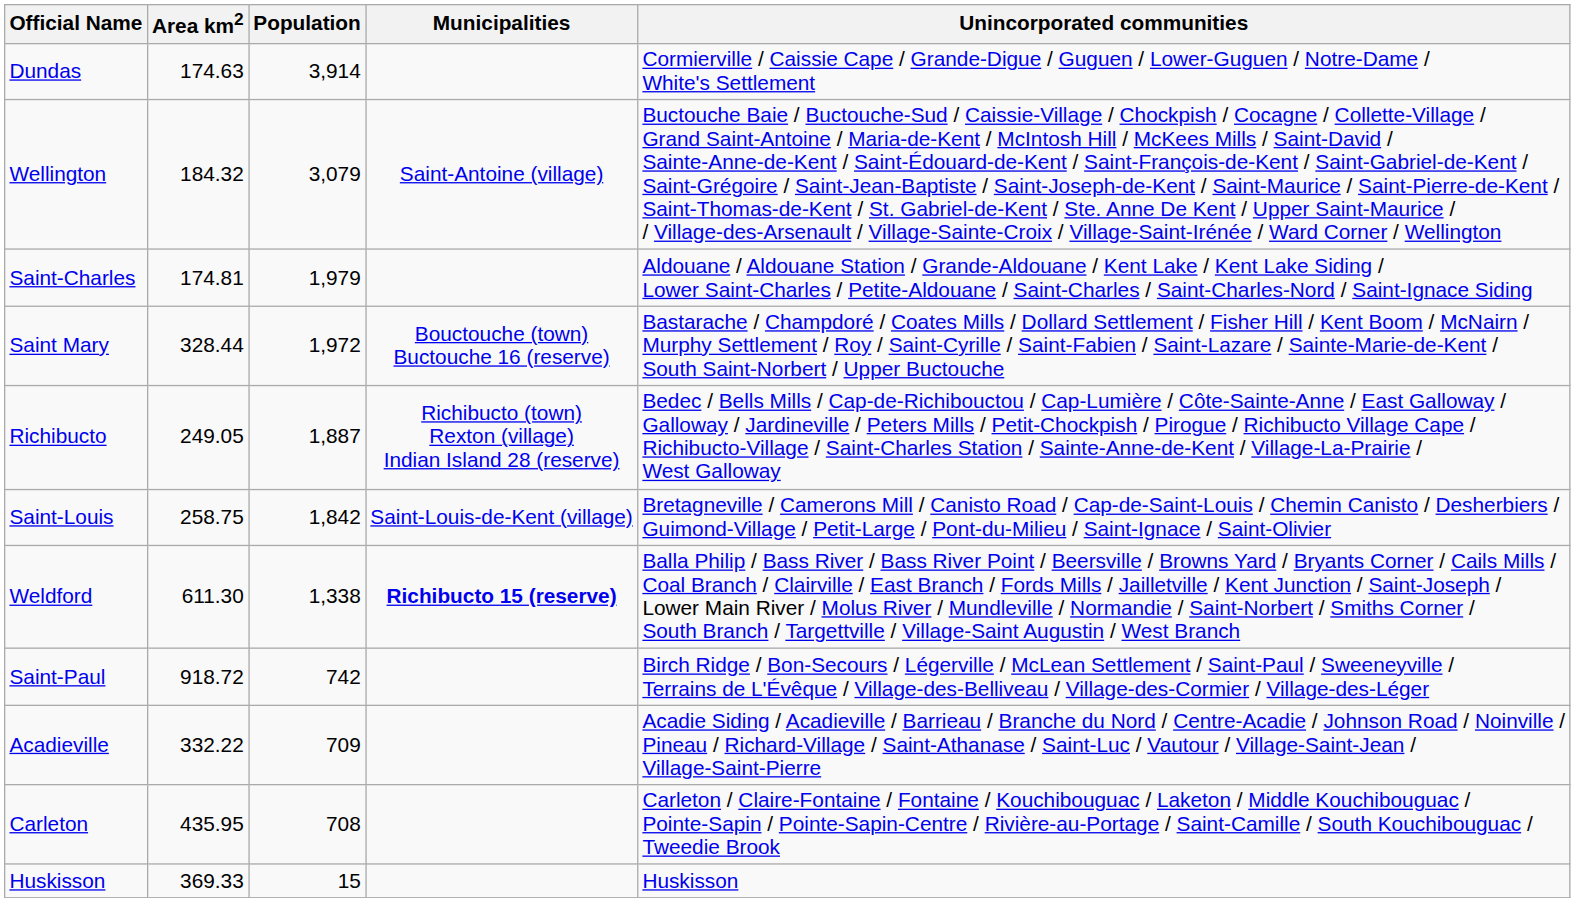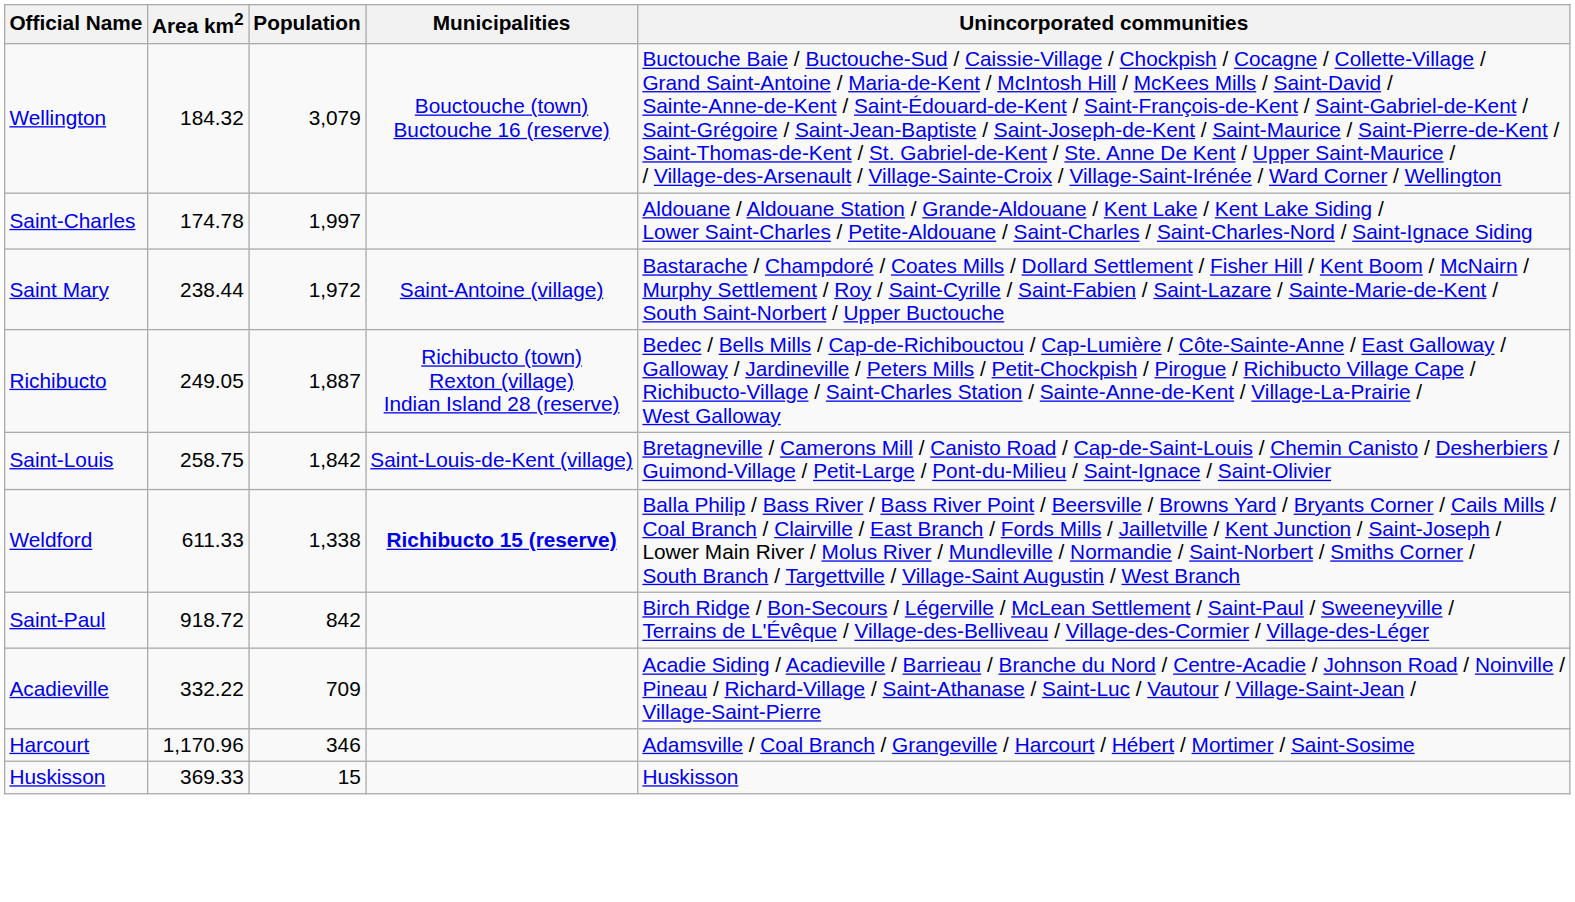 <table class="wikitable">
 <tr>
 <th>Official Name</th>
 <th>Area km<sup>2</sup></th>
 <th>Population</th>
 <th>Municipalities</th>
 <th>Unincorporated communities</th>
 </tr>
 <tr>
-<td><a href='#'>Dundas</a></td>
-<td align="right">174.63</td>
-<td align="right">3,914</td>
-<td align="center"></td>
-<td><a href='#'>Cormierville</a> / <a href='#'>Caissie Cape</a> / <a href='#'>Grande-Digue</a> / <a href='#'>Guguen</a> / <a href='#'>Lower-Guguen</a> / <a href='#'>Notre-Dame</a> / <br><a href='#'>White's Settlement</a></td>
-</tr>
-<tr>
 <td><a href='#'>Wellington</a></td>
 <td align="right">184.32</td>
 <td align="right">3,079</td>
-<td align="center"><a href='#'>Saint-Antoine (village)</a></td>
+<td align="center"><a href='#'>Bouctouche (town)</a><br><a href='#'>Buctouche 16 (reserve)</a></td>
 <td><a href='#'>Buctouche Baie</a> / <a href='#'>Buctouche-Sud</a> / <a href='#'>Caissie-Village</a> / <a href='#'>Chockpish</a> / <a href='#'>Cocagne</a> / <a href='#'>Collette-Village</a> / <br><a href='#'>Grand Saint-Antoine</a> / <a href='#'>Maria-de-Kent</a> / <a href='#'>McIntosh Hill</a> / <a href='#'>McKees Mills</a> / <a href='#'>Saint-David</a> / <br><a href='#'>Sainte-Anne-de-Kent</a> / <a href='#'>Saint-Édouard-de-Kent</a> / <a href='#'>Saint-François-de-Kent</a> / <a href='#'>Saint-Gabriel-de-Kent</a> / <br><a href='#'>Saint-Grégoire</a> / <a href='#'>Saint-Jean-Baptiste</a> / <a href='#'>Saint-Joseph-de-Kent</a> / <a href='#'>Saint-Maurice</a> / <a href='#'>Saint-Pierre-de-Kent</a> / <br><a href='#'>Saint-Thomas-de-Kent</a> / <a href='#'>St. Gabriel-de-Kent</a> / <a href='#'>Ste. Anne De Kent</a> / <a href='#'>Upper Saint-Maurice</a> / <br>/ <a href='#'>Village-des-Arsenault</a> / <a href='#'>Village-Sainte-Croix</a> / <a href='#'>Village-Saint-Irénée</a> / <a href='#'>Ward Corner</a> / <a href='#'>Wellington</a></td>
 </tr>
 <tr>
 <td><a href='#'>Saint-Charles</a></td>
-<td align="right">174.81</td>
-<td align="right">1,979</td>
+<td align="right">174.78</td>
+<td align="right">1,997</td>
 <td align="center"></td>
 <td><a href='#'>Aldouane</a> / <a href='#'>Aldouane Station</a> / <a href='#'>Grande-Aldouane</a> / <a href='#'>Kent Lake</a> / <a href='#'>Kent Lake Siding</a> / <br><a href='#'>Lower Saint-Charles</a> / <a href='#'>Petite-Aldouane</a> / <a href='#'>Saint-Charles</a> / <a href='#'>Saint-Charles-Nord</a> / <a href='#'>Saint-Ignace Siding</a></td>
 </tr>
 <tr>
 <td><a href='#'>Saint Mary</a></td>
-<td align="right">328.44</td>
+<td align="right">238.44</td>
 <td align="right">1,972</td>
-<td align="center"><a href='#'>Bouctouche (town)</a><br><a href='#'>Buctouche 16 (reserve)</a></td>
+<td align="center"><a href='#'>Saint-Antoine (village)</a></td>
 <td><a href='#'>Bastarache</a> / <a href='#'>Champdoré</a> / <a href='#'>Coates Mills</a> / <a href='#'>Dollard Settlement</a> / <a href='#'>Fisher Hill</a> / <a href='#'>Kent Boom</a> / <a href='#'>McNairn</a> / <br><a href='#'>Murphy Settlement</a> / <a href='#'>Roy</a> / <a href='#'>Saint-Cyrille</a> / <a href='#'>Saint-Fabien</a> / <a href='#'>Saint-Lazare</a> / <a href='#'>Sainte-Marie-de-Kent</a> / <br><a href='#'>South Saint-Norbert</a> / <a href='#'>Upper Buctouche</a></td>
 </tr>
 <tr>
 <td><a href='#'>Richibucto</a></td>
 <td align="right">249.05</td>
 <td align="right">1,887</td>
 <td align="center"><a href='#'>Richibucto (town)</a><br><a href='#'>Rexton (village)</a><br><a href='#'>Indian Island 28 (reserve)</a></td>
 <td><a href='#'>Bedec</a> / <a href='#'>Bells Mills</a> / <a href='#'>Cap-de-Richibouctou</a> / <a href='#'>Cap-Lumière</a> / <a href='#'>Côte-Sainte-Anne</a> / <a href='#'>East Galloway</a> / <br><a href='#'>Galloway</a> / <a href='#'>Jardineville</a> / <a href='#'>Peters Mills</a> / <a href='#'>Petit-Chockpish</a> / <a href='#'>Pirogue</a> / <a href='#'>Richibucto Village Cape</a> / <br><a href='#'>Richibucto-Village</a> / <a href='#'>Saint-Charles Station</a> / <a href='#'>Sainte-Anne-de-Kent</a> / <a href='#'>Village-La-Prairie</a> / <br><a href='#'>West Galloway</a></td>
 </tr>
 <tr>
 <td><a href='#'>Saint-Louis</a></td>
 <td align="right">258.75</td>
 <td align="right">1,842</td>
 <td align="center"><a href='#'>Saint-Louis-de-Kent (village)</a></td>
 <td><a href='#'>Bretagneville</a> / <a href='#'>Camerons Mill</a> / <a href='#'>Canisto Road</a> / <a href='#'>Cap-de-Saint-Louis</a> / <a href='#'>Chemin Canisto</a> / <a href='#'>Desherbiers</a> / <br><a href='#'>Guimond-Village</a> / <a href='#'>Petit-Large</a> / <a href='#'>Pont-du-Milieu</a> / <a href='#'>Saint-Ignace</a> / <a href='#'>Saint-Olivier</a></td>
 </tr>
 <tr>
 <td><a href='#'>Weldford</a></td>
-<td align="right">611.30</td>
+<td align="right">611.33</td>
 <td align="right">1,338</td>
 <td align="center"><strong><a href='#'>Richibucto 15 (reserve)</a></strong></td>
 <td><a href='#'>Balla Philip</a> / <a href='#'>Bass River</a> / <a href='#'>Bass River Point</a> / <a href='#'>Beersville</a> / <a href='#'>Browns Yard</a> / <a href='#'>Bryants Corner</a> / <a href='#'>Cails Mills</a> / <br><a href='#'>Coal Branch</a> / <a href='#'>Clairville</a> / <a href='#'>East Branch</a> / <a href='#'>Fords Mills</a> / <a href='#'>Jailletville</a> / <a href='#'>Kent Junction</a> / <a href='#'>Saint-Joseph</a> / <br>Lower Main River / <a href='#'>Molus River</a> / <a href='#'>Mundleville</a> / <a href='#'>Normandie</a> / <a href='#'>Saint-Norbert</a> / <a href='#'>Smiths Corner</a> / <br><a href='#'>South Branch</a> / <a href='#'>Targettville</a> / <a href='#'>Village-Saint Augustin</a> / <a href='#'>West Branch</a></td>
 </tr>
 <tr>
 <td><a href='#'>Saint-Paul</a></td>
 <td align="right">918.72</td>
-<td align="right">742</td>
+<td align="right">842</td>
 <td align="center"></td>
 <td><a href='#'>Birch Ridge</a> / <a href='#'>Bon-Secours</a> / <a href='#'>Légerville</a> / <a href='#'>McLean Settlement</a> / <a href='#'>Saint-Paul</a> / <a href='#'>Sweeneyville</a> / <br><a href='#'>Terrains de L'Évêque</a> / <a href='#'>Village-des-Belliveau</a> / <a href='#'>Village-des-Cormier</a> / <a href='#'>Village-des-Léger</a></td>
 </tr>
 <tr>
 <td><a href='#'>Acadieville</a></td>
 <td align="right">332.22</td>
 <td align="right">709</td>
 <td align="center"></td>
 <td><a href='#'>Acadie Siding</a> / <a href='#'>Acadieville</a> / <a href='#'>Barrieau</a> / <a href='#'>Branche du Nord</a> / <a href='#'>Centre-Acadie</a> / <a href='#'>Johnson Road</a> / <a href='#'>Noinville</a> / <br><a href='#'>Pineau</a> / <a href='#'>Richard-Village</a> / <a href='#'>Saint-Athanase</a> / <a href='#'>Saint-Luc</a> / <a href='#'>Vautour</a> / <a href='#'>Village-Saint-Jean</a> / <br><a href='#'>Village-Saint-Pierre</a></td>
 </tr>
 <tr>
-<td><a href='#'>Carleton</a></td>
-<td align="right">435.95</td>
-<td align="right">708</td>
+<td><a href='#'>Harcourt</a></td>
+<td align="right">1,170.96</td>
+<td align="right">346</td>
 <td align="center"></td>
-<td><a href='#'>Carleton</a> / <a href='#'>Claire-Fontaine</a> / <a href='#'>Fontaine</a> / <a href='#'>Kouchibouguac</a> / <a href='#'>Laketon</a> / <a href='#'>Middle Kouchibouguac</a> / <br><a href='#'>Pointe-Sapin</a> / <a href='#'>Pointe-Sapin-Centre</a> / <a href='#'>Rivière-au-Portage</a> / <a href='#'>Saint-Camille</a> / <a href='#'>South Kouchibouguac</a> / <br><a href='#'>Tweedie Brook</a></td>
+<td><a href='#'>Adamsville</a> / <a href='#'>Coal Branch</a> / <a href='#'>Grangeville</a> / <a href='#'>Harcourt</a> / <a href='#'>Hébert</a> / <a href='#'>Mortimer</a> / <a href='#'>Saint-Sosime</a></td>
 </tr>
 <tr>
 <td><a href='#'>Huskisson</a></td>
 <td align="right">369.33</td>
 <td align="right">15</td>
 <td align="center"></td>
 <td><a href='#'>Huskisson</a></td>
 </tr>
 </table>
